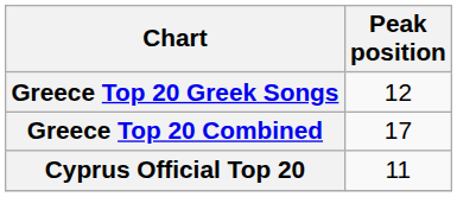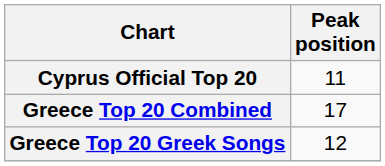 <table class="wikitable sortable plainrowheaders" style="text-align:center">
 <tr>
 <th scope="col">Chart</th>
 <th scope="col">Peak<br>position</th>
 </tr>
 <tr>
-<th scope="row">Greece <a href='#'>Top 20 Greek Songs</a></th>
-<td>12</td>
+<th scope="row">Cyprus Official Top 20</th>
+<td>11</td>
 </tr>
 <tr>
 <th scope="row">Greece <a href='#'>Top 20 Combined</a></th>
 <td>17</td>
 </tr>
 <tr>
-<th scope="row">Cyprus Official Top 20</th>
-<td>11</td>
+<th scope="row">Greece <a href='#'>Top 20 Greek Songs</a></th>
+<td>12</td>
 </tr>
 <tr>
 </tr>
 </table>
